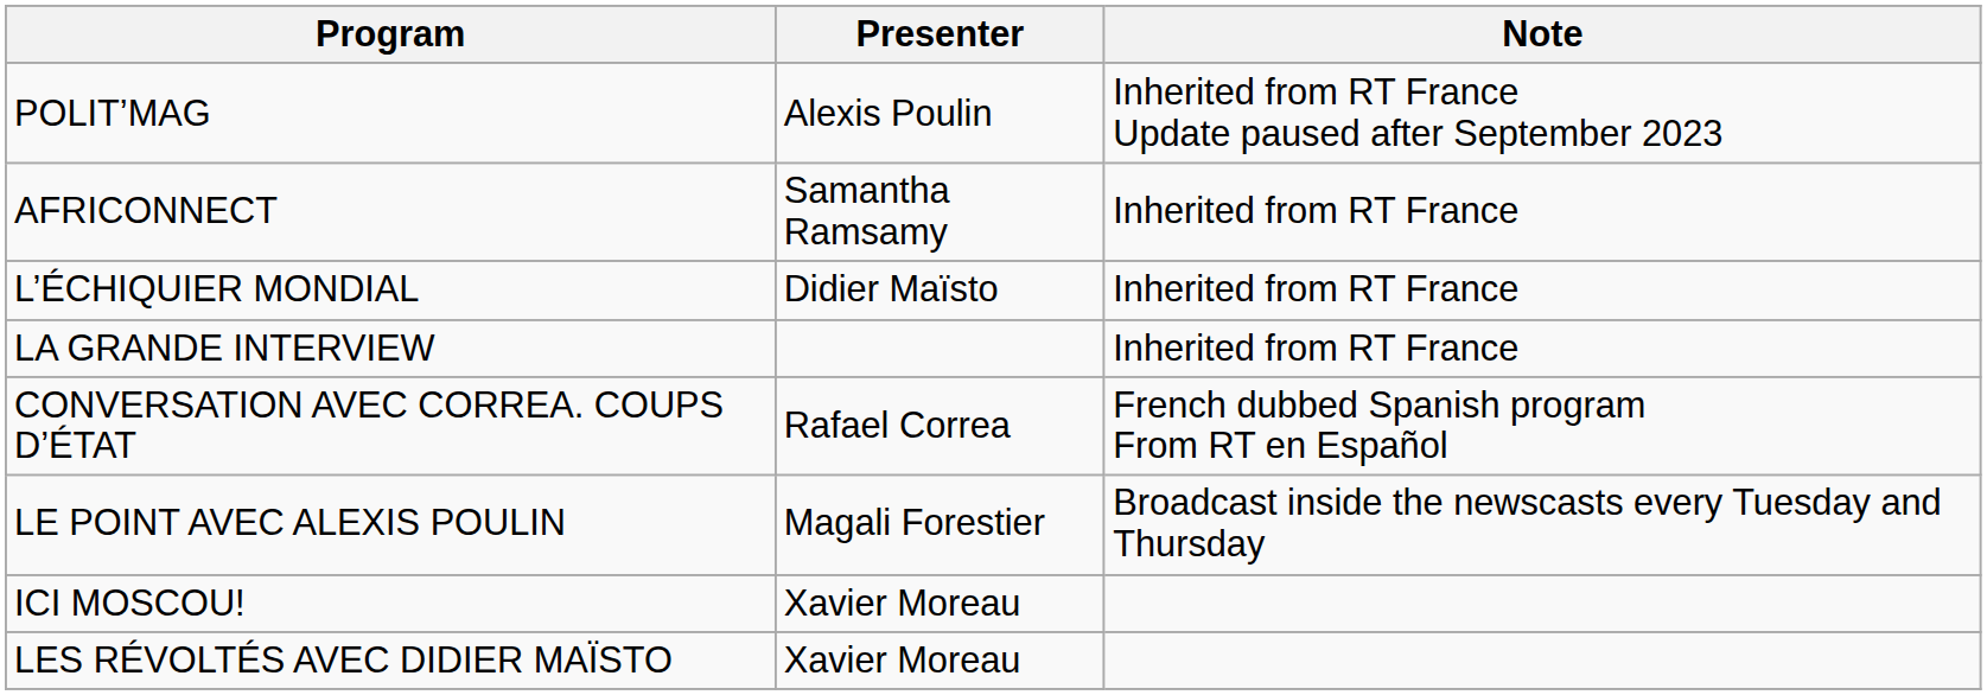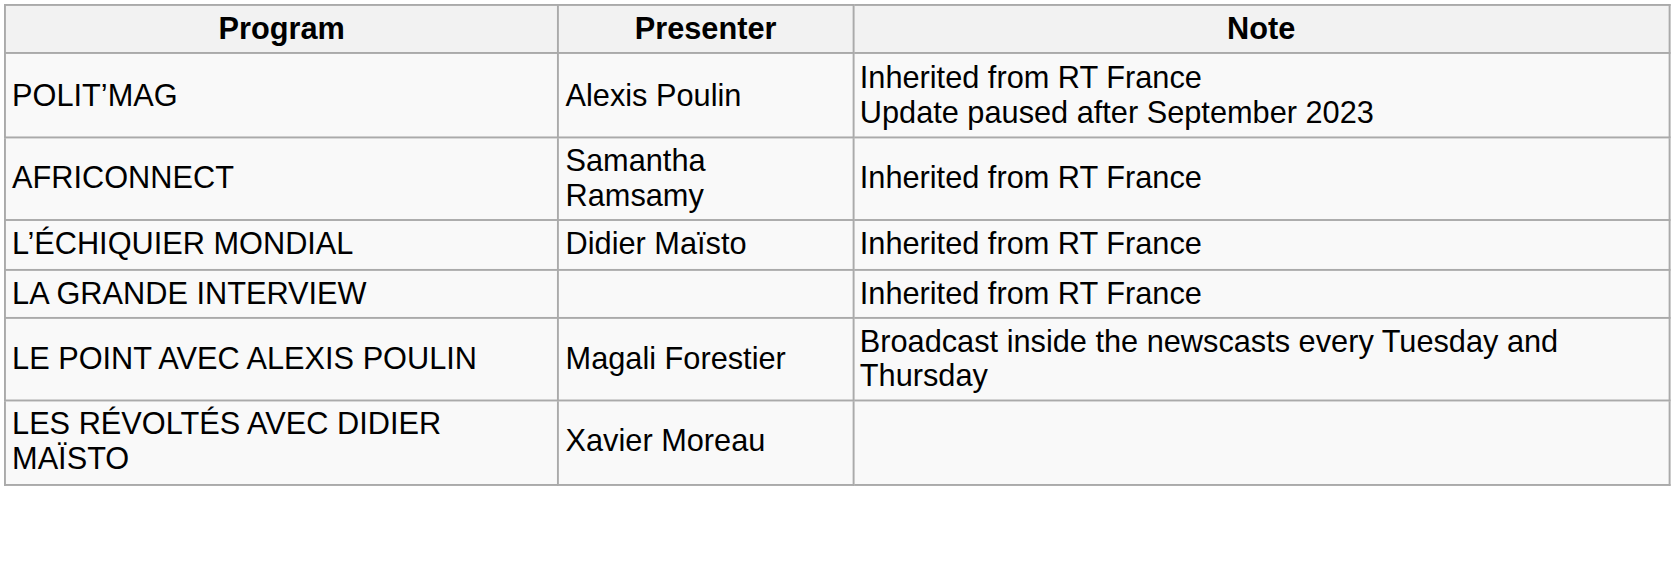 <table class="wikitable">
 <tr>
 <th>Program</th>
 <th>Presenter</th>
 <th>Note</th>
 </tr>
 <tr>
 <td>POLIT’MAG</td>
 <td>Alexis Poulin</td>
 <td>Inherited from RT France<br>Update paused after September 2023</td>
 </tr>
 <tr>
 <td>AFRICONNECT</td>
 <td>Samantha Ramsamy</td>
 <td>Inherited from RT France</td>
 </tr>
 <tr>
 <td>L’ÉCHIQUIER MONDIAL</td>
 <td>Didier Maïsto</td>
 <td>Inherited from RT France</td>
 </tr>
 <tr>
 <td>LA GRANDE INTERVIEW</td>
 <td></td>
 <td>Inherited from RT France</td>
 </tr>
 <tr>
-<td>CONVERSATION AVEC CORREA. COUPS D’ÉTAT</td>
-<td>Rafael Correa</td>
-<td>French dubbed Spanish program<br>From RT en Español</td>
-</tr>
-<tr>
 <td>LE POINT AVEC ALEXIS POULIN</td>
 <td>Magali Forestier</td>
 <td>Broadcast inside the newscasts every Tuesday and Thursday</td>
-</tr>
-<tr>
-<td>ICI MOSCOU!</td>
-<td>Xavier Moreau</td>
-<td></td>
 </tr>
 <tr>
 <td>LES RÉVOLTÉS AVEC DIDIER MAÏSTO</td>
 <td>Xavier Moreau</td>
 <td></td>
 </tr>
 </table>
